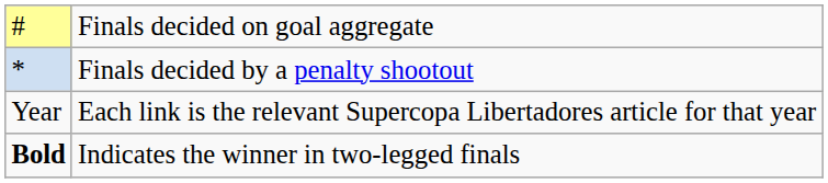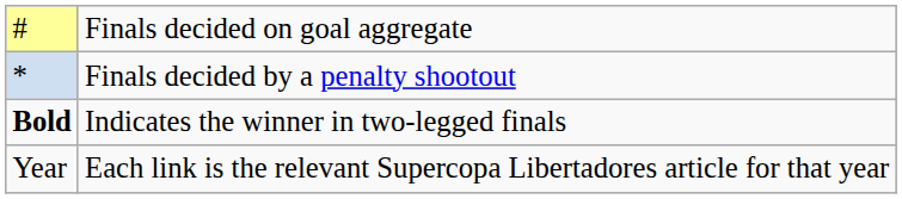 <table class="wikitable">
 <tr>
 <td style="background-color:#FFFF99">#</td>
 <td>Finals decided on goal aggregate</td>
 </tr>
 <tr>
 <td style="background-color:#cedff2">*</td>
 <td>Finals decided by a <a href='#'>penalty shootout</a></td>
 </tr>
 <tr>
+<td><strong>Bold</strong></td>
+<td>Indicates the winner in two-legged finals</td>
+</tr>
+<tr>
 <td>Year</td>
 <td>Each link is the relevant Supercopa Libertadores article for that year</td>
 </tr>
-<tr>
-<td><strong>Bold</strong></td>
-<td>Indicates the winner in two-legged finals</td>
-</tr>
 </table>
